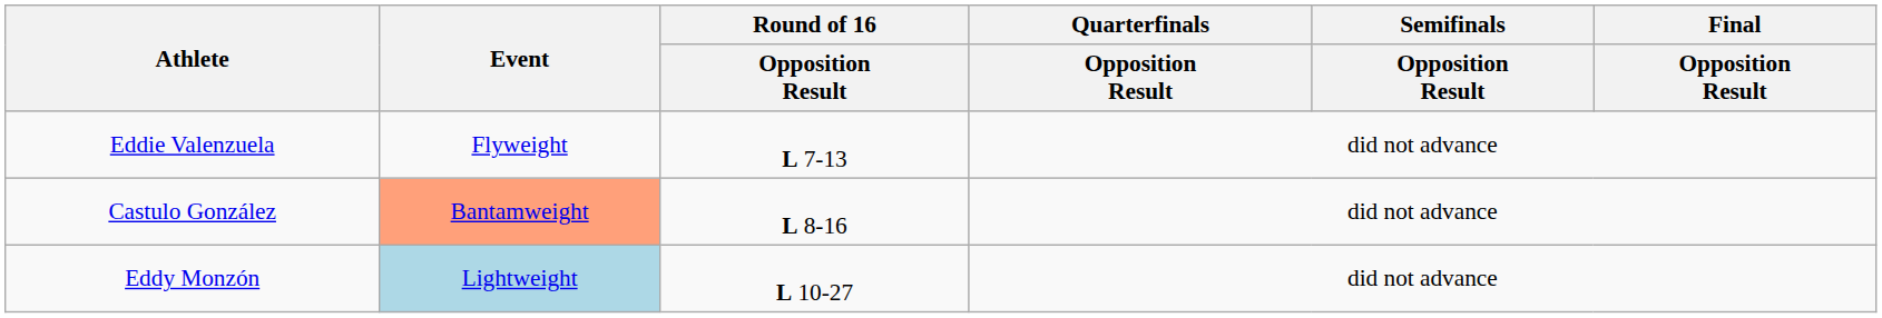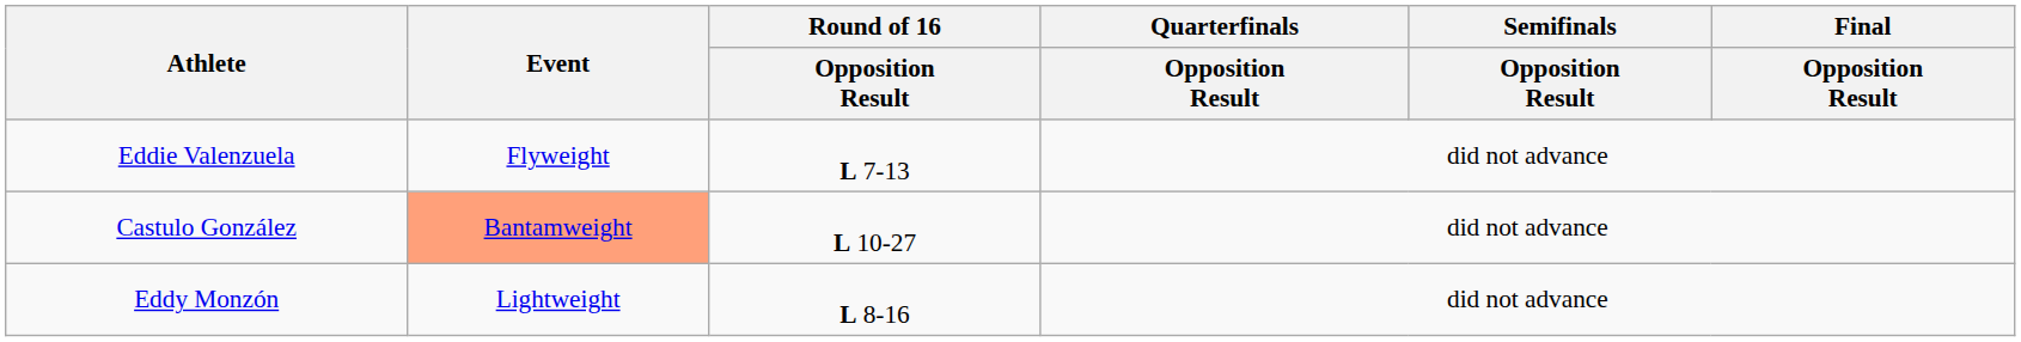 <table class="wikitable" style="font-size:95%; text-align:center;" width="95%">
 <tr>
 <th rowspan="2">Athlete</th>
 <th rowspan="2">Event</th>
 <th>Round of 16</th>
 <th>Quarterfinals</th>
 <th>Semifinals</th>
 <th>Final</th>
 </tr>
 <tr>
 <th>Opposition<br>Result</th>
 <th>Opposition<br>Result</th>
 <th>Opposition<br>Result</th>
 <th>Opposition<br>Result</th>
 </tr>
 <tr>
 <td width=20%><a href='#'>Eddie Valenzuela</a></td>
 <td width=15%><a href='#'>Flyweight</a></td>
 <td><br><strong>L</strong> 7-13</td>
 <td colspan=3>did not advance</td>
 </tr>
 <tr>
 <td width=20%><a href='#'>Castulo González</a></td>
 <td width=15% style="background: lightsalmon;"><a href='#'>Bantamweight</a></td>
-<td><br><strong>L</strong> 8-16</td>
+<td><br><strong>L</strong> 10-27</td>
 <td colspan=3>did not advance</td>
 </tr>
 <tr>
 <td width=20%><a href='#'>Eddy Monzón</a></td>
-<td width=15% style="background: lightblue;"><a href='#'>Lightweight</a></td>
-<td><br><strong>L</strong> 10-27</td>
+<td width=15%><a href='#'>Lightweight</a></td>
+<td><br><strong>L</strong> 8-16</td>
 <td colspan=3>did not advance</td>
 </tr>
 </table>
